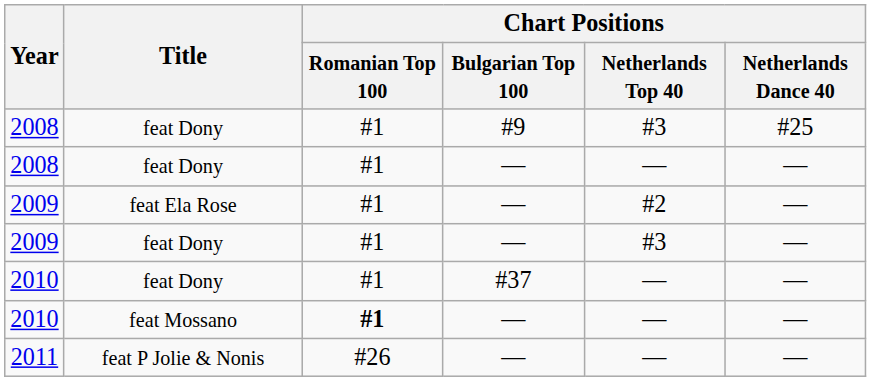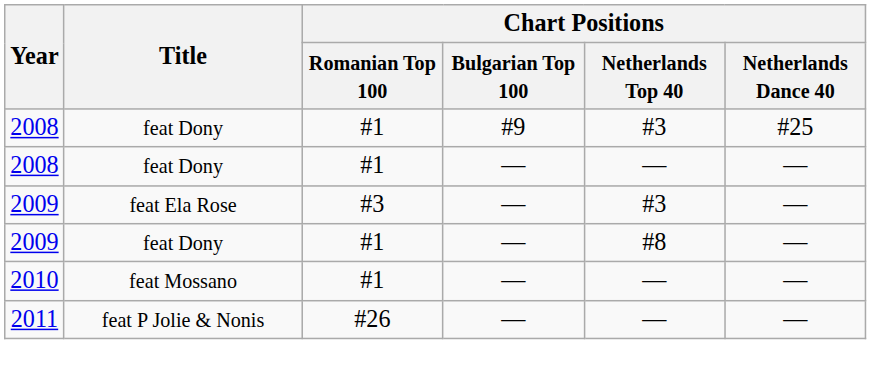 <table class="wikitable" style="text-align:center;">
 <tr>
 <th width="28" rowspan="2">Year</th>
 <th width="150" rowspan="2">Title</th>
 <th colspan="4">Chart Positions</th>
 </tr>
 <tr>
 <th width="86"><small>Romanian Top 100</small></th>
 <th width="86"><small>Bulgarian Top 100</small></th>
 <th width="86"><small>Netherlands Top 40</small></th>
 <th width="86"><small>Netherlands Dance 40</small></th>
 </tr>
 <tr>
 <td><a href='#'>2008</a></td>
 <td> <small> feat Dony</small></td>
 <td>#1</td>
 <td>#9</td>
 <td>#3</td>
 <td>#25</td>
 </tr>
 <tr>
 <td><a href='#'>2008</a></td>
 <td> <small> feat Dony</small></td>
 <td>#1</td>
 <td>—</td>
 <td>—</td>
 <td>—</td>
 </tr>
 <tr>
 <td><a href='#'>2009</a></td>
 <td> <small> feat Ela Rose</small></td>
-<td>#1</td>
+<td>#3</td>
 <td>—</td>
-<td>#2</td>
+<td>#3</td>
 <td>—</td>
 </tr>
 <tr>
 <td><a href='#'>2009</a></td>
 <td> <small> feat Dony</small></td>
 <td>#1</td>
 <td>—</td>
-<td>#3</td>
-<td>—</td>
-</tr>
-<tr>
-<td><a href='#'>2010</a></td>
-<td> <small> feat Dony</small></td>
-<td>#1</td>
-<td>#37</td>
-<td>—</td>
+<td>#8</td>
 <td>—</td>
 </tr>
 <tr>
 <td><a href='#'>2010</a></td>
 <td> <small> feat Mossano</small></td>
-<td><strong>#1</strong></td>
+<td>#1</td>
 <td>—</td>
 <td>—</td>
 <td>—</td>
 </tr>
 <tr>
 <td><a href='#'>2011</a></td>
 <td> <small> feat P Jolie & Nonis</small></td>
 <td>#26</td>
 <td>—</td>
 <td>—</td>
 <td>—</td>
 </tr>
 </table>
